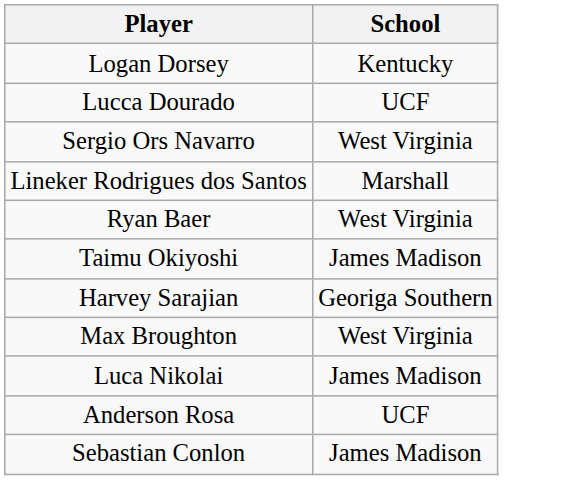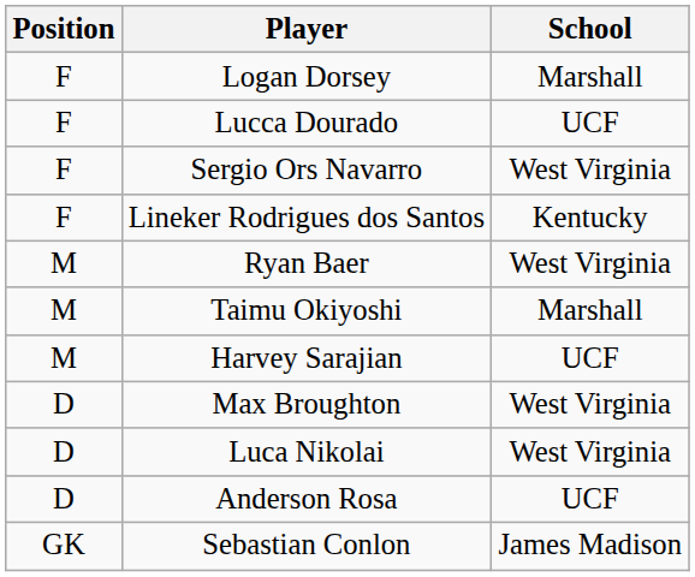 <table class="wikitable" style="text-align:center">
 <tr>
+<th>Position</th>
 <th>Player</th>
 <th>School</th>
 </tr>
 <tr>
+<td>F</td>
 <td>Logan Dorsey</td>
-<td>Kentucky</td>
+<td>Marshall</td>
 </tr>
 <tr>
+<td>F</td>
 <td>Lucca Dourado</td>
 <td>UCF</td>
 </tr>
 <tr>
+<td>F</td>
 <td>Sergio Ors Navarro</td>
 <td>West Virginia</td>
 </tr>
 <tr>
+<td>F</td>
 <td>Lineker Rodrigues dos Santos</td>
-<td>Marshall</td>
+<td>Kentucky</td>
 </tr>
 <tr>
+<td>M</td>
 <td>Ryan Baer</td>
 <td>West Virginia</td>
 </tr>
 <tr>
+<td>M</td>
 <td>Taimu Okiyoshi</td>
-<td>James Madison</td>
+<td>Marshall</td>
 </tr>
 <tr>
+<td>M</td>
 <td>Harvey Sarajian</td>
-<td>Georiga Southern</td>
+<td>UCF</td>
 </tr>
 <tr>
+<td>D</td>
 <td>Max Broughton</td>
 <td>West Virginia</td>
 </tr>
 <tr>
+<td>D</td>
 <td>Luca Nikolai</td>
-<td>James Madison</td>
+<td>West Virginia</td>
 </tr>
 <tr>
+<td>D</td>
 <td>Anderson Rosa</td>
 <td>UCF</td>
 </tr>
 <tr>
+<td>GK</td>
 <td>Sebastian Conlon</td>
 <td>James Madison</td>
 </tr>
 </table>
